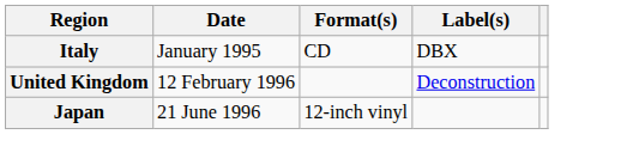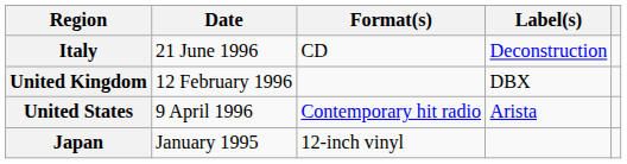 <table class="wikitable plainrowheaders">
 <tr>
 <th scope="col">Region</th>
 <th scope="col">Date</th>
 <th scope="col">Format(s)</th>
 <th scope="col">Label(s)</th>
 <th scope="col"></th>
 </tr>
 <tr>
 <th scope="row">Italy</th>
-<td>January 1995</td>
+<td>21 June 1996</td>
 <td>CD</td>
-<td>DBX</td>
+<td><a href='#'>Deconstruction</a></td>
 <td></td>
 </tr>
 <tr>
 <th scope="row">United Kingdom</th>
 <td>12 February 1996</td>
 <td></td>
-<td><a href='#'>Deconstruction</a></td>
+<td>DBX</td>
+<td></td>
+</tr>
+<tr>
+<th scope="row">United States</th>
+<td>9 April 1996</td>
+<td><a href='#'>Contemporary hit radio</a></td>
+<td><a href='#'>Arista</a></td>
 <td></td>
 </tr>
 <tr>
 <th scope="row">Japan</th>
-<td>21 June 1996</td>
+<td>January 1995</td>
 <td>12-inch vinyl</td>
 <td></td>
 <td></td>
 </tr>
 </table>
